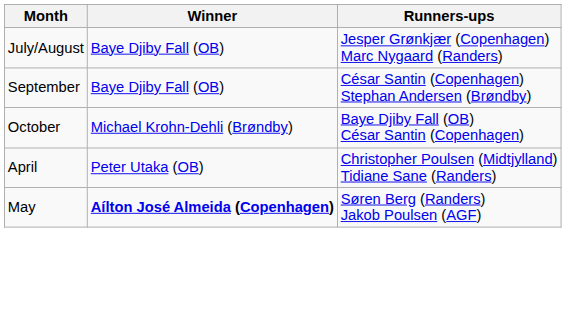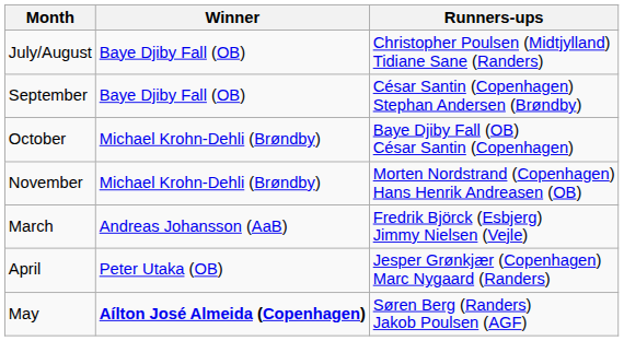 <table class="wikitable">
 <tr>
 <th>Month</th>
 <th>Winner</th>
 <th>Runners-ups</th>
 </tr>
 <tr>
 <td>July/August</td>
 <td> <a href='#'>Baye Djiby Fall</a> (<a href='#'>OB</a>)</td>
-<td> <a href='#'>Jesper Grønkjær</a> (<a href='#'>Copenhagen</a>)<br> <a href='#'>Marc Nygaard</a> (<a href='#'>Randers</a>)</td>
+<td> <a href='#'>Christopher Poulsen</a> (<a href='#'>Midtjylland</a>)<br> <a href='#'>Tidiane Sane</a> (<a href='#'>Randers</a>)</td>
 </tr>
 <tr>
 <td>September</td>
 <td> <a href='#'>Baye Djiby Fall</a> (<a href='#'>OB</a>)</td>
 <td> <a href='#'>César Santin</a> (<a href='#'>Copenhagen</a>)<br> <a href='#'>Stephan Andersen</a> (<a href='#'>Brøndby</a>)</td>
 </tr>
 <tr>
 <td>October</td>
 <td> <a href='#'>Michael Krohn-Dehli</a> (<a href='#'>Brøndby</a>)</td>
 <td> <a href='#'>Baye Djiby Fall</a> (<a href='#'>OB</a>)<br> <a href='#'>César Santin</a> (<a href='#'>Copenhagen</a>)</td>
 </tr>
 <tr>
+<td>November</td>
+<td> <a href='#'>Michael Krohn-Dehli</a> (<a href='#'>Brøndby</a>)</td>
+<td> <a href='#'>Morten Nordstrand</a> (<a href='#'>Copenhagen</a>)<br> <a href='#'>Hans Henrik Andreasen</a> (<a href='#'>OB</a>)</td>
+</tr>
+<tr>
+<td>March</td>
+<td> <a href='#'>Andreas Johansson</a> (<a href='#'>AaB</a>)</td>
+<td> <a href='#'>Fredrik Björck</a> (<a href='#'>Esbjerg</a>)<br> <a href='#'>Jimmy Nielsen</a> (<a href='#'>Vejle</a>)</td>
+</tr>
+<tr>
 <td>April</td>
 <td> <a href='#'>Peter Utaka</a> (<a href='#'>OB</a>)</td>
-<td> <a href='#'>Christopher Poulsen</a> (<a href='#'>Midtjylland</a>)<br> <a href='#'>Tidiane Sane</a> (<a href='#'>Randers</a>)</td>
+<td> <a href='#'>Jesper Grønkjær</a> (<a href='#'>Copenhagen</a>)<br> <a href='#'>Marc Nygaard</a> (<a href='#'>Randers</a>)</td>
 </tr>
 <tr>
 <td>May</td>
 <td><strong> <a href='#'>Aílton José Almeida</a> (<a href='#'>Copenhagen</a>)</strong></td>
 <td> <a href='#'>Søren Berg</a> (<a href='#'>Randers</a>)<br> <a href='#'>Jakob Poulsen</a> (<a href='#'>AGF</a>)</td>
 </tr>
 </table>
